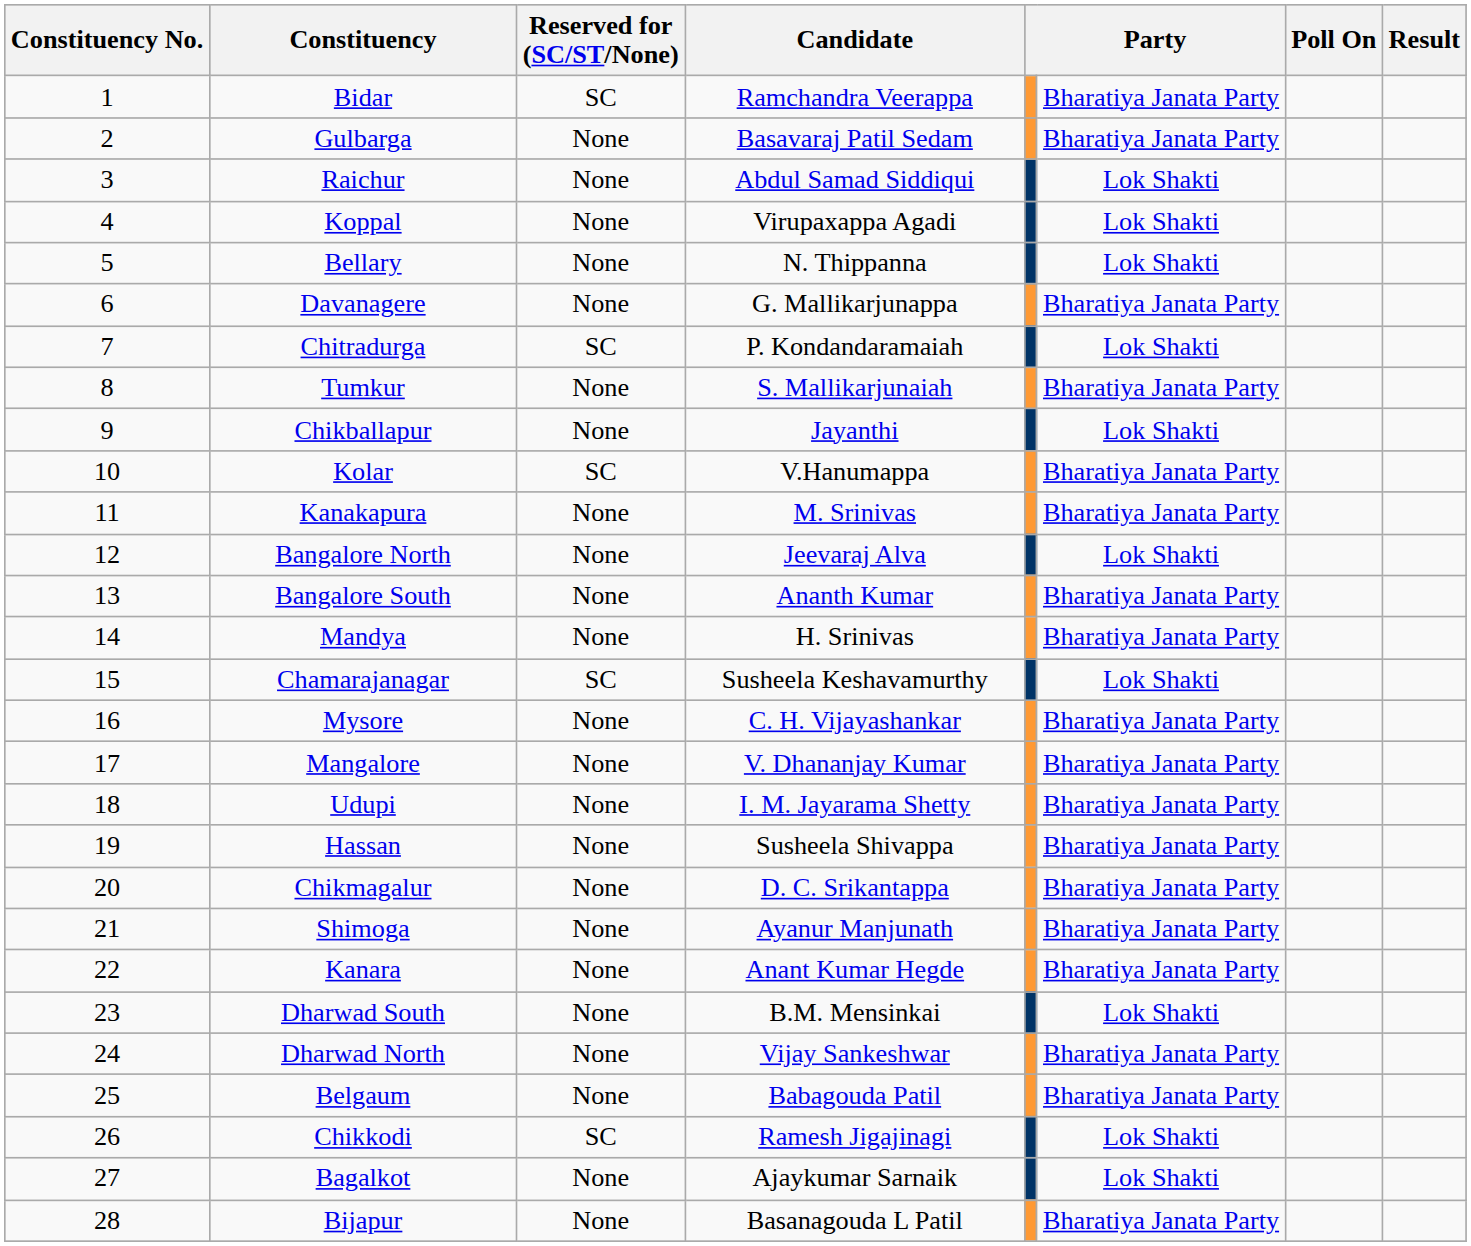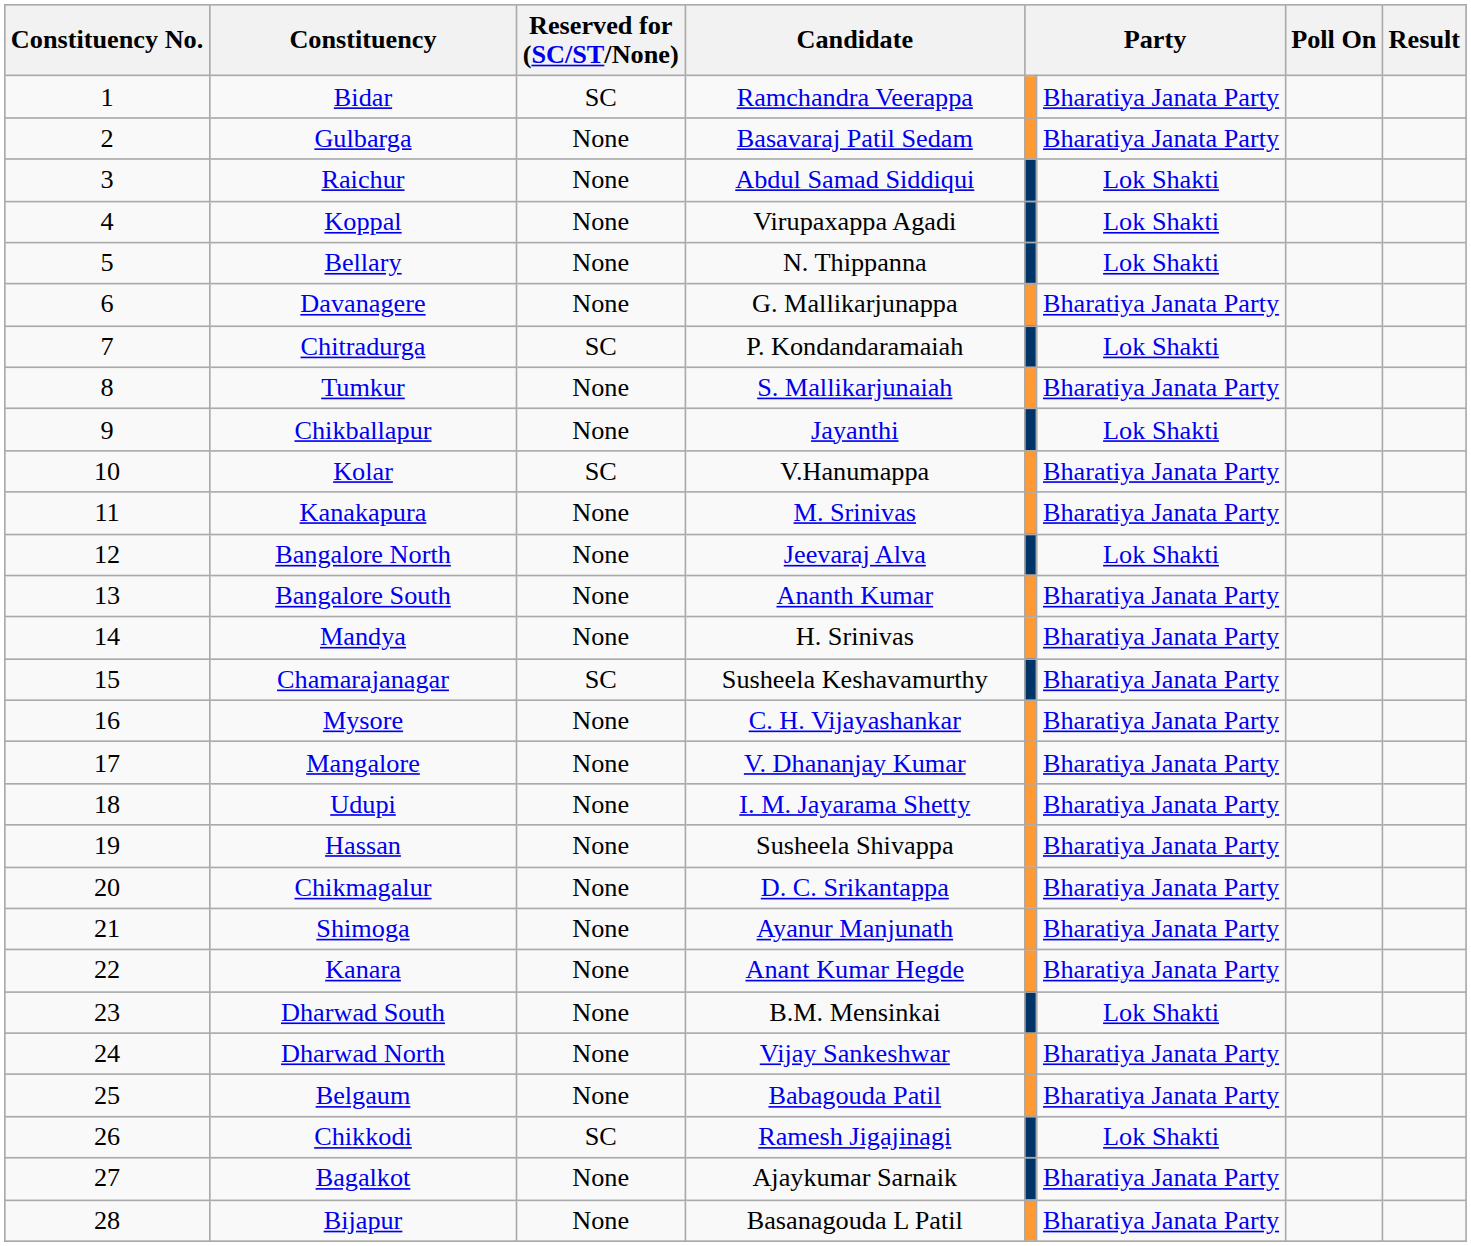 <table class="wikitable sortable" style="text-align:center">
 <tr>
 <th>Constituency No.</th>
 <th style="width:180px;">Constituency</th>
 <th>Reserved for<br>(<a href='#'>SC/ST</a>/None)</th>
 <th style="width:200px;">Candidate</th>
 <th colspan="2">Party</th>
 <th>Poll On</th>
 <th>Result</th>
 </tr>
 <tr>
 <td>1</td>
 <td><a href='#'>Bidar</a></td>
 <td>SC</td>
 <td><a href='#'>Ramchandra Veerappa</a></td>
 <td bgcolor=#FF9933></td>
 <td><a href='#'>Bharatiya Janata Party</a></td>
 <td></td>
 <td></td>
 </tr>
 <tr>
 <td>2</td>
 <td><a href='#'>Gulbarga</a></td>
 <td>None</td>
 <td><a href='#'>Basavaraj Patil Sedam</a></td>
 <td bgcolor=#FF9933></td>
 <td><a href='#'>Bharatiya Janata Party</a></td>
 <td></td>
 <td></td>
 </tr>
 <tr>
 <td>3</td>
 <td><a href='#'>Raichur</a></td>
 <td>None</td>
 <td><a href='#'>Abdul Samad Siddiqui</a></td>
 <td bgcolor=#003366></td>
 <td><a href='#'>Lok Shakti</a></td>
 <td></td>
 <td></td>
 </tr>
 <tr>
 <td>4</td>
 <td><a href='#'>Koppal</a></td>
 <td>None</td>
 <td>Virupaxappa Agadi</td>
 <td bgcolor=#003366></td>
 <td><a href='#'>Lok Shakti</a></td>
 <td></td>
 <td></td>
 </tr>
 <tr>
 <td>5</td>
 <td><a href='#'>Bellary</a></td>
 <td>None</td>
 <td>N. Thippanna</td>
 <td bgcolor=#003366></td>
 <td><a href='#'>Lok Shakti</a></td>
 <td></td>
 <td></td>
 </tr>
 <tr>
 <td>6</td>
 <td><a href='#'>Davanagere</a></td>
 <td>None</td>
 <td>G. Mallikarjunappa</td>
 <td bgcolor=#FF9933></td>
 <td><a href='#'>Bharatiya Janata Party</a></td>
 <td></td>
 <td></td>
 </tr>
 <tr>
 <td>7</td>
 <td><a href='#'>Chitradurga</a></td>
 <td>SC</td>
 <td>P. Kondandaramaiah</td>
 <td bgcolor=#003366></td>
 <td><a href='#'>Lok Shakti</a></td>
 <td></td>
 <td></td>
 </tr>
 <tr>
 <td>8</td>
 <td><a href='#'>Tumkur</a></td>
 <td>None</td>
 <td><a href='#'>S. Mallikarjunaiah</a></td>
 <td bgcolor=#FF9933></td>
 <td><a href='#'>Bharatiya Janata Party</a></td>
 <td></td>
 <td></td>
 </tr>
 <tr>
 <td>9</td>
 <td><a href='#'>Chikballapur</a></td>
 <td>None</td>
 <td><a href='#'>Jayanthi</a></td>
 <td bgcolor=#003366></td>
 <td><a href='#'>Lok Shakti</a></td>
 <td></td>
 <td></td>
 </tr>
 <tr>
 <td>10</td>
 <td><a href='#'>Kolar</a></td>
 <td>SC</td>
 <td>V.Hanumappa</td>
 <td bgcolor=#FF9933></td>
 <td><a href='#'>Bharatiya Janata Party</a></td>
 <td></td>
 <td></td>
 </tr>
 <tr>
 <td>11</td>
 <td><a href='#'>Kanakapura</a></td>
 <td>None</td>
 <td><a href='#'>M. Srinivas</a></td>
 <td bgcolor=#FF9933></td>
 <td><a href='#'>Bharatiya Janata Party</a></td>
 <td></td>
 <td></td>
 </tr>
 <tr>
 <td>12</td>
 <td><a href='#'>Bangalore North</a></td>
 <td>None</td>
 <td><a href='#'>Jeevaraj Alva</a></td>
 <td bgcolor=#003366></td>
 <td><a href='#'>Lok Shakti</a></td>
 <td></td>
 <td></td>
 </tr>
 <tr>
 <td>13</td>
 <td><a href='#'>Bangalore South</a></td>
 <td>None</td>
 <td><a href='#'>Ananth Kumar</a></td>
 <td bgcolor=#FF9933></td>
 <td><a href='#'>Bharatiya Janata Party</a></td>
 <td></td>
 <td></td>
 </tr>
 <tr>
 <td>14</td>
 <td><a href='#'>Mandya</a></td>
 <td>None</td>
 <td>H. Srinivas</td>
 <td bgcolor=#FF9933></td>
 <td><a href='#'>Bharatiya Janata Party</a></td>
 <td></td>
 <td></td>
 </tr>
 <tr>
 <td>15</td>
 <td><a href='#'>Chamarajanagar</a></td>
 <td>SC</td>
 <td>Susheela Keshavamurthy</td>
 <td bgcolor=#003366></td>
-<td><a href='#'>Lok Shakti</a></td>
+<td><a href='#'>Bharatiya Janata Party</a></td>
 <td></td>
 <td></td>
 </tr>
 <tr>
 <td>16</td>
 <td><a href='#'>Mysore</a></td>
 <td>None</td>
 <td><a href='#'>C. H. Vijayashankar</a></td>
 <td bgcolor=#FF9933></td>
 <td><a href='#'>Bharatiya Janata Party</a></td>
 <td></td>
 <td></td>
 </tr>
 <tr>
 <td>17</td>
 <td><a href='#'>Mangalore</a></td>
 <td>None</td>
 <td><a href='#'>V. Dhananjay Kumar</a></td>
 <td bgcolor=#FF9933></td>
 <td><a href='#'>Bharatiya Janata Party</a></td>
 <td></td>
 <td></td>
 </tr>
 <tr>
 <td>18</td>
 <td><a href='#'>Udupi</a></td>
 <td>None</td>
 <td><a href='#'>I. M. Jayarama Shetty</a></td>
 <td bgcolor=#FF9933></td>
 <td><a href='#'>Bharatiya Janata Party</a></td>
 <td></td>
 <td></td>
 </tr>
 <tr>
 <td>19</td>
 <td><a href='#'>Hassan</a></td>
 <td>None</td>
 <td>Susheela Shivappa</td>
 <td bgcolor=#FF9933></td>
 <td><a href='#'>Bharatiya Janata Party</a></td>
 <td></td>
 <td></td>
 </tr>
 <tr>
 <td>20</td>
 <td><a href='#'>Chikmagalur</a></td>
 <td>None</td>
 <td><a href='#'>D. C. Srikantappa</a></td>
 <td bgcolor=#FF9933></td>
 <td><a href='#'>Bharatiya Janata Party</a></td>
 <td></td>
 <td></td>
 </tr>
 <tr>
 <td>21</td>
 <td><a href='#'>Shimoga</a></td>
 <td>None</td>
 <td><a href='#'>Ayanur Manjunath</a></td>
 <td bgcolor=#FF9933></td>
 <td><a href='#'>Bharatiya Janata Party</a></td>
 <td></td>
 <td></td>
 </tr>
 <tr>
 <td>22</td>
 <td><a href='#'>Kanara</a></td>
 <td>None</td>
 <td><a href='#'>Anant Kumar Hegde</a></td>
 <td bgcolor=#FF9933></td>
 <td><a href='#'>Bharatiya Janata Party</a></td>
 <td></td>
 <td></td>
 </tr>
 <tr>
 <td>23</td>
 <td><a href='#'>Dharwad South</a></td>
 <td>None</td>
 <td>B.M. Mensinkai</td>
 <td bgcolor=#003366></td>
 <td><a href='#'>Lok Shakti</a></td>
 <td></td>
 <td></td>
 </tr>
 <tr>
 <td>24</td>
 <td><a href='#'>Dharwad North</a></td>
 <td>None</td>
 <td><a href='#'>Vijay Sankeshwar</a></td>
 <td bgcolor=#FF9933></td>
 <td><a href='#'>Bharatiya Janata Party</a></td>
 <td></td>
 <td></td>
 </tr>
 <tr>
 <td>25</td>
 <td><a href='#'>Belgaum</a></td>
 <td>None</td>
 <td><a href='#'>Babagouda Patil</a></td>
 <td bgcolor=#FF9933></td>
 <td><a href='#'>Bharatiya Janata Party</a></td>
 <td></td>
 <td></td>
 </tr>
 <tr>
 <td>26</td>
 <td><a href='#'>Chikkodi</a></td>
 <td>SC</td>
 <td><a href='#'>Ramesh Jigajinagi</a></td>
 <td bgcolor=#003366></td>
 <td><a href='#'>Lok Shakti</a></td>
 <td></td>
 <td></td>
 </tr>
 <tr>
 <td>27</td>
 <td><a href='#'>Bagalkot</a></td>
 <td>None</td>
 <td>Ajaykumar Sarnaik</td>
 <td bgcolor=#003366></td>
-<td><a href='#'>Lok Shakti</a></td>
+<td><a href='#'>Bharatiya Janata Party</a></td>
 <td></td>
 <td></td>
 </tr>
 <tr>
 <td>28</td>
 <td><a href='#'>Bijapur</a></td>
 <td>None</td>
 <td>Basanagouda L Patil</td>
 <td bgcolor=#FF9933></td>
 <td><a href='#'>Bharatiya Janata Party</a></td>
 <td></td>
 <td></td>
 </tr>
 <tr>
 </tr>
 </table>
